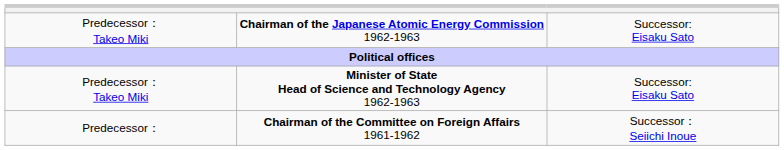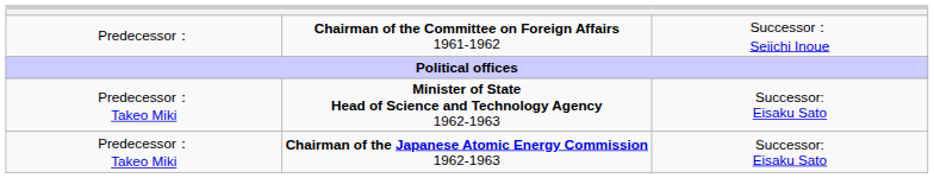 <table class="wikitable succession-box" id="168" style="margin:0.5em auto; font-size:95%;clear:both;">
 <tr>
 <th colspan="3" id="171" style="border-top: 5px solid #ccc"></th>
 </tr>
-<tr id="195" style="text-align:center">
-<td id="196" style="width:30%">Predecessor：<br><a href='#'>Takeo Miki</a></td>
-<td id="199" style="text-align:center; width:40%"><strong>Chairman of the <a href='#'>Japanese Atomic Energy Commission</a></strong><br>1962-1963</td>
-<td id="202" style="width:30%; text-align:center">Successor:<br><a href='#'>Eisaku Sato</a></td>
+<tr id="173" style="text-align:center">
+<td id="174" style="width:30%">Predecessor：<br></td>
+<td id="177" style="text-align:center; width:40%"><strong>Chairman of the Committee on Foreign Affairs</strong><br>1961-1962</td>
+<td id="179" style="width:30%; text-align:center">Successor：<br><a href='#'>Seiichi Inoue</a></td>
 </tr>
 <tr id="182">
 <th colspan="3" id="183" style="background-color: #ccccff;">Political offices</th>
 </tr>
 <tr id="185" style="text-align:center">
 <td id="186" style="width:30%">Predecessor：<br><a href='#'>Takeo Miki</a></td>
 <td id="189" style="text-align:center; width:40%"><strong>Minister of State<br>Head of Science and Technology Agency</strong><br>1962-1963</td>
 <td id="192" style="width:30%; text-align:center">Successor:<br><a href='#'>Eisaku Sato</a></td>
 </tr>
-<tr id="173" style="text-align:center">
-<td id="174" style="width:30%">Predecessor：<br></td>
-<td id="177" style="text-align:center; width:40%"><strong>Chairman of the Committee on Foreign Affairs</strong><br>1961-1962</td>
-<td id="179" style="width:30%; text-align:center">Successor：<br><a href='#'>Seiichi Inoue</a></td>
+<tr id="195" style="text-align:center">
+<td id="196" style="width:30%">Predecessor：<br><a href='#'>Takeo Miki</a></td>
+<td id="199" style="text-align:center; width:40%"><strong>Chairman of the <a href='#'>Japanese Atomic Energy Commission</a></strong><br>1962-1963</td>
+<td id="202" style="width:30%; text-align:center">Successor:<br><a href='#'>Eisaku Sato</a></td>
 </tr>
 </table>
